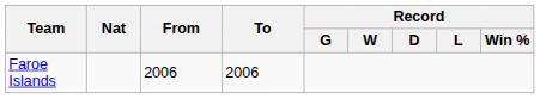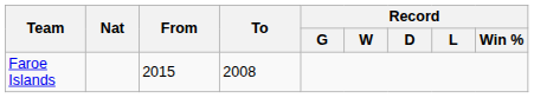 <table class=wikitable style=text-align:center>
 <tr>
 <th rowspan=2! width=80>Team</th>
 <th rowspan=2! width=50>Nat</th>
 <th rowspan=2! width=80>From</th>
 <th rowspan=2! width=80>To</th>
 <th colspan=5>Record</th>
 </tr>
 <tr>
 <th width="40">G</th>
 <th width="40">W</th>
 <th width="40">D</th>
 <th width="40">L</th>
 <th width="50">Win %</th>
 </tr>
 <tr>
 <td align="left"><a href='#'>Faroe Islands</a></td>
 <td align="center"></td>
-<td align="left">2006</td>
-<td align="left">2006<br></td>
+<td align="left">2015</td>
+<td align="left">2008<br></td>
 </tr>
 </table>
